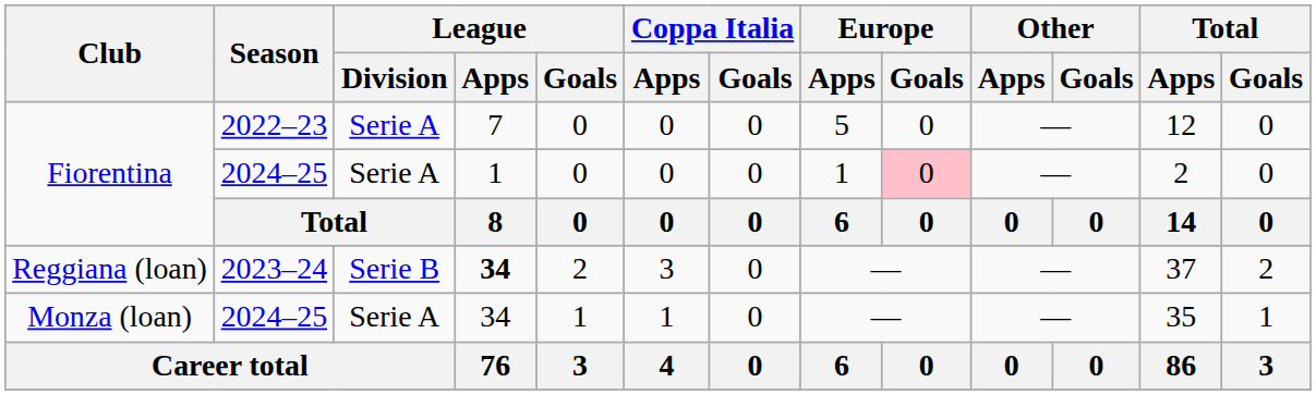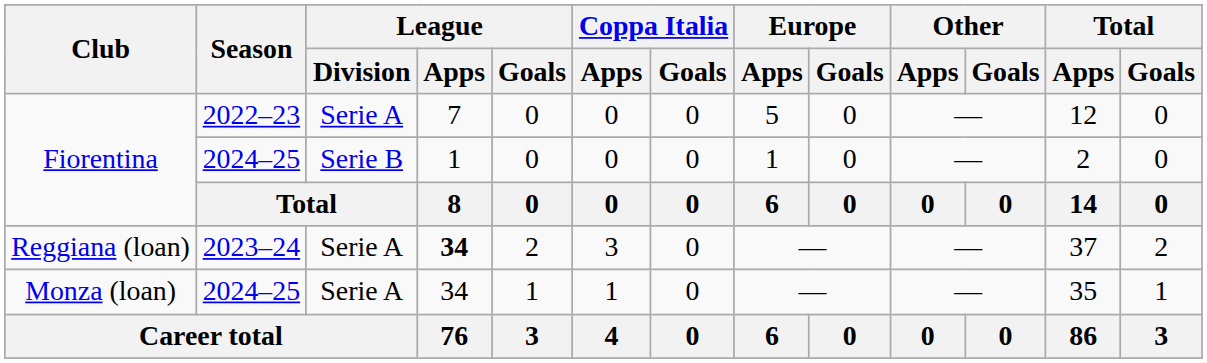 <table class="wikitable" style="text-align:center">
 <tr>
 <th rowspan="2">Club</th>
 <th rowspan="2">Season</th>
 <th colspan="3">League</th>
 <th colspan="2"><a href='#'>Coppa Italia</a></th>
 <th colspan="2">Europe</th>
 <th colspan="2">Other</th>
 <th colspan="2">Total</th>
 </tr>
 <tr>
 <th>Division</th>
 <th>Apps</th>
 <th>Goals</th>
 <th>Apps</th>
 <th>Goals</th>
 <th>Apps</th>
 <th>Goals</th>
 <th>Apps</th>
 <th>Goals</th>
 <th>Apps</th>
 <th>Goals</th>
 </tr>
 <tr>
 <td rowspan="3"><a href='#'>Fiorentina</a></td>
 <td><a href='#'>2022–23</a></td>
 <td><a href='#'>Serie A</a></td>
 <td>7</td>
 <td>0</td>
 <td>0</td>
 <td>0</td>
 <td>5</td>
 <td>0</td>
 <td colspan="2">—</td>
 <td>12</td>
 <td>0</td>
 </tr>
 <tr>
 <td><a href='#'>2024–25</a></td>
-<td>Serie A</td>
+<td><a href='#'>Serie B</a></td>
 <td>1</td>
 <td>0</td>
 <td>0</td>
 <td>0</td>
 <td>1</td>
-<td style="background: pink;">0</td>
+<td>0</td>
 <td colspan="2">—</td>
 <td>2</td>
 <td>0</td>
 </tr>
 <tr>
 <th colspan="2">Total</th>
 <th>8</th>
 <th>0</th>
 <th>0</th>
 <th>0</th>
 <th>6</th>
 <th>0</th>
 <th>0</th>
 <th>0</th>
 <th>14</th>
 <th>0</th>
 </tr>
 <tr>
 <td><a href='#'>Reggiana</a> (loan)</td>
 <td><a href='#'>2023–24</a></td>
-<td><a href='#'>Serie B</a></td>
+<td>Serie A</td>
 <td><strong>34</strong></td>
 <td>2</td>
 <td>3</td>
 <td>0</td>
 <td colspan="2">—</td>
 <td colspan="2">—</td>
 <td>37</td>
 <td>2</td>
 </tr>
 <tr>
 <td><a href='#'>Monza</a> (loan)</td>
 <td><a href='#'>2024–25</a></td>
 <td>Serie A</td>
 <td>34</td>
 <td>1</td>
 <td>1</td>
 <td>0</td>
 <td colspan="2">—</td>
 <td colspan="2">—</td>
 <td>35</td>
 <td>1</td>
 </tr>
 <tr>
 <th colspan="3">Career total</th>
 <th>76</th>
 <th>3</th>
 <th>4</th>
 <th>0</th>
 <th>6</th>
 <th>0</th>
 <th>0</th>
 <th>0</th>
 <th>86</th>
 <th>3</th>
 </tr>
 </table>
